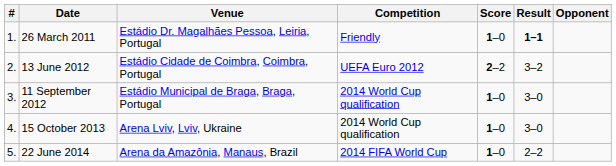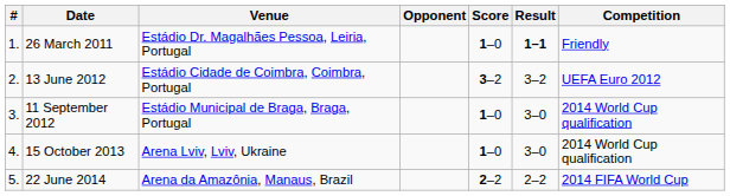 <table class="wikitable" style=font-size:100%>
 <tr>
 <th>#</th>
 <th>Date</th>
 <th>Venue</th>
-<th>Competition</th>
+<th>Opponent</th>
 <th>Score</th>
 <th>Result</th>
-<th>Opponent</th>
+<th>Competition</th>
 </tr>
 <tr>
 <td>1.</td>
 <td>26 March 2011</td>
 <td><a href='#'>Estádio Dr. Magalhães Pessoa</a>, <a href='#'>Leiria</a>, Portugal</td>
-<td><a href='#'>Friendly</a></td>
+<td></td>
 <td align="center"><strong>1</strong>–0</td>
 <td align="center"><strong>1–1</strong></td>
-<td></td>
+<td><a href='#'>Friendly</a></td>
 </tr>
 <tr>
 <td>2.</td>
 <td>13 June 2012</td>
 <td><a href='#'>Estádio Cidade de Coimbra</a>, <a href='#'>Coimbra</a>, Portugal</td>
+<td></td>
+<td align="center"><strong>3</strong>–2</td>
+<td align="center">3–2</td>
 <td><a href='#'>UEFA Euro 2012</a></td>
-<td align="center"><strong>2</strong>–2</td>
-<td align="center">3–2</td>
-<td></td>
 </tr>
 <tr>
 <td>3.</td>
 <td>11 September 2012</td>
 <td><a href='#'>Estádio Municipal de Braga</a>, <a href='#'>Braga</a>, Portugal</td>
-<td><a href='#'>2014 World Cup qualification</a></td>
+<td></td>
 <td align="center"><strong>1</strong>–0</td>
 <td align="center">3–0</td>
-<td></td>
+<td><a href='#'>2014 World Cup qualification</a></td>
 </tr>
 <tr>
 <td>4.</td>
 <td>15 October 2013</td>
 <td><a href='#'>Arena Lviv</a>, <a href='#'>Lviv</a>, Ukraine</td>
-<td>2014 World Cup qualification</td>
+<td></td>
 <td align="center"><strong>1</strong>–0</td>
 <td align="center">3–0</td>
-<td></td>
+<td>2014 World Cup qualification</td>
 </tr>
 <tr>
 <td>5.</td>
 <td>22 June 2014</td>
 <td><a href='#'>Arena da Amazônia</a>, <a href='#'>Manaus</a>, Brazil</td>
+<td></td>
+<td align="center"><strong>2</strong>–2</td>
+<td align="center">2–2</td>
 <td><a href='#'>2014 FIFA World Cup</a></td>
-<td align="center"><strong>1</strong>–0</td>
-<td align="center">2–2</td>
-<td></td>
 </tr>
 </table>
